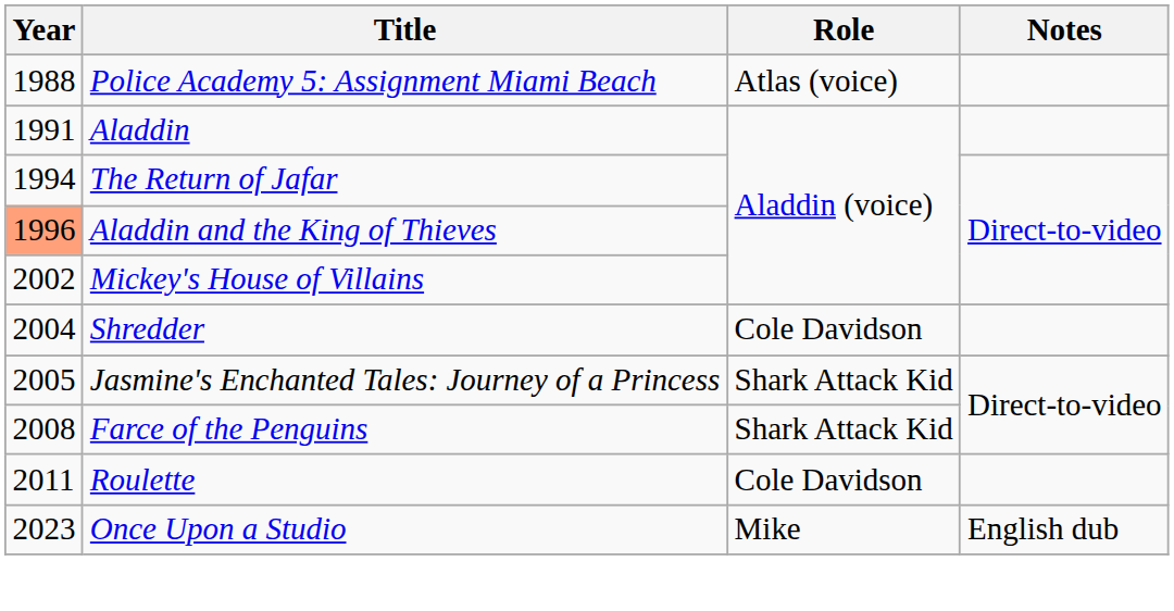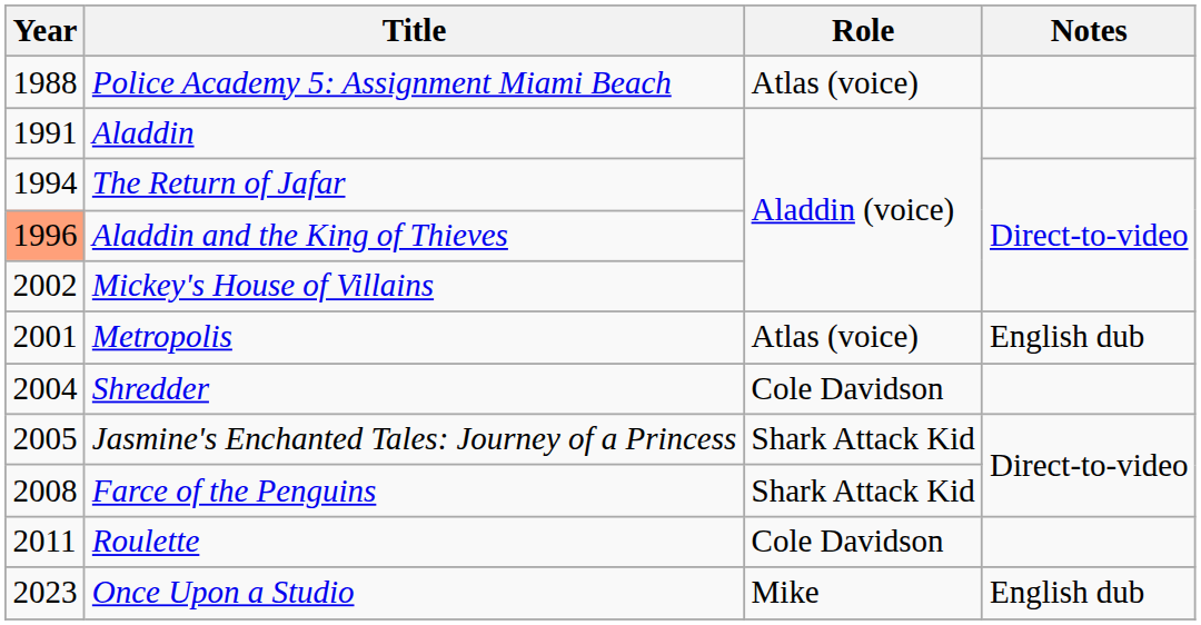 <table class="wikitable sortable">
 <tr>
 <th>Year</th>
 <th>Title</th>
 <th>Role</th>
 <th class="unsortable">Notes</th>
 </tr>
 <tr>
 <td>1988</td>
 <td><em><a href='#'>Police Academy 5: Assignment Miami Beach</a></em></td>
 <td>Atlas (voice)</td>
 <td></td>
 </tr>
 <tr>
 <td>1991</td>
 <td><em><a href='#'>Aladdin</a></em></td>
 <td rowspan="4"><a href='#'>Aladdin</a> (voice)</td>
 <td></td>
 </tr>
 <tr>
 <td>1994</td>
 <td><em><a href='#'>The Return of Jafar</a></em></td>
 <td rowspan="3"><a href='#'>Direct-to-video</a></td>
 </tr>
 <tr>
 <td style="background: lightsalmon;">1996</td>
 <td><em><a href='#'>Aladdin and the King of Thieves</a></em></td>
 </tr>
 <tr>
 <td>2002</td>
 <td><em><a href='#'>Mickey's House of Villains</a></em></td>
 </tr>
 <tr>
+<td>2001</td>
+<td><em><a href='#'>Metropolis</a></em></td>
+<td>Atlas (voice)</td>
+<td>English dub</td>
+</tr>
+<tr>
 <td>2004</td>
 <td><em><a href='#'>Shredder</a></em></td>
 <td>Cole Davidson</td>
 <td></td>
 </tr>
 <tr>
 <td>2005</td>
 <td><em>Jasmine's Enchanted Tales: Journey of a Princess</em></td>
 <td>Shark Attack Kid</td>
 <td rowspan="2">Direct-to-video</td>
 </tr>
 <tr>
 <td>2008</td>
 <td><em><a href='#'>Farce of the Penguins</a></em></td>
 <td>Shark Attack Kid</td>
 </tr>
 <tr>
 <td>2011</td>
 <td><em><a href='#'>Roulette</a></em></td>
 <td>Cole Davidson</td>
 <td></td>
 </tr>
 <tr>
 <td>2023</td>
 <td><em><a href='#'>Once Upon a Studio</a></em></td>
 <td>Mike</td>
 <td>English dub</td>
 </tr>
 </table>
